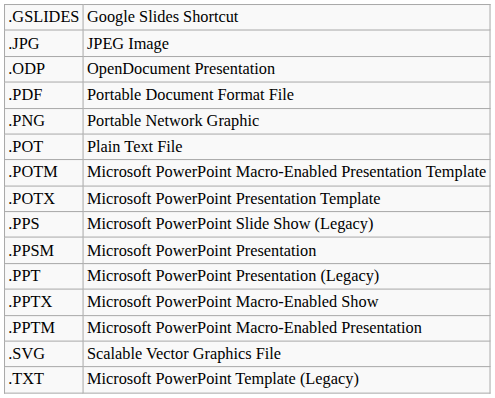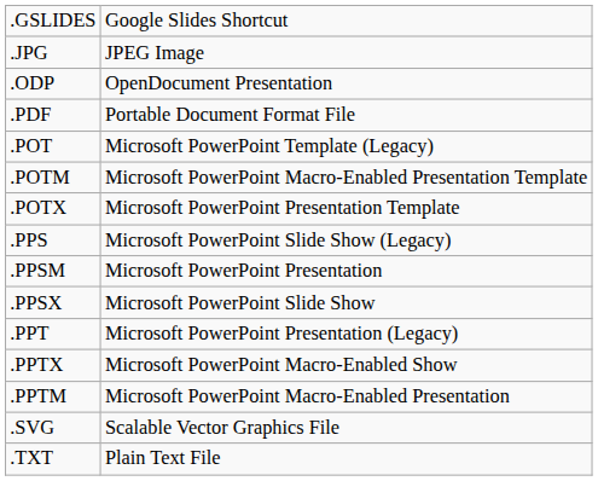 <table class="wikitable">
 <tr>
 <td>.GSLIDES</td>
 <td>Google Slides Shortcut</td>
 </tr>
 <tr>
 <td>.JPG</td>
 <td>JPEG Image</td>
 </tr>
 <tr>
 <td>.ODP</td>
 <td>OpenDocument Presentation</td>
 </tr>
 <tr>
 <td>.PDF</td>
 <td>Portable Document Format File</td>
 </tr>
 <tr>
-<td>.PNG</td>
-<td>Portable Network Graphic</td>
-</tr>
-<tr>
 <td>.POT</td>
-<td>Plain Text File</td>
+<td>Microsoft PowerPoint Template (Legacy)</td>
 </tr>
 <tr>
 <td>.POTM</td>
 <td>Microsoft PowerPoint Macro-Enabled Presentation Template</td>
 </tr>
 <tr>
 <td>.POTX</td>
 <td>Microsoft PowerPoint Presentation Template</td>
 </tr>
 <tr>
 <td>.PPS</td>
 <td>Microsoft PowerPoint Slide Show (Legacy)</td>
 </tr>
 <tr>
 <td>.PPSM</td>
 <td>Microsoft PowerPoint Presentation</td>
+</tr>
+<tr>
+<td>.PPSX</td>
+<td>Microsoft PowerPoint Slide Show</td>
 </tr>
 <tr>
 <td>.PPT</td>
 <td>Microsoft PowerPoint Presentation (Legacy)</td>
 </tr>
 <tr>
 <td>.PPTX</td>
 <td>Microsoft PowerPoint Macro-Enabled Show</td>
 </tr>
 <tr>
 <td>.PPTM</td>
 <td>Microsoft PowerPoint Macro-Enabled Presentation</td>
 </tr>
 <tr>
 <td>.SVG</td>
 <td>Scalable Vector Graphics File</td>
 </tr>
 <tr>
 <td>.TXT</td>
-<td>Microsoft PowerPoint Template (Legacy)</td>
+<td>Plain Text File</td>
 </tr>
 </table>
